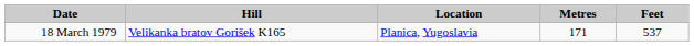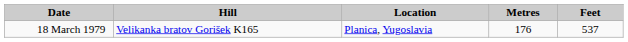 <table class="wikitable sortable" style="text-align:left; line-height:16px; width:70%;">
 <tr>
 <th style="background-color: #ccc;" width="80">Date</th>
 <th style="background-color: #ccc;" width="175">Hill</th>
 <th style="background-color: #ccc;" width="110">Location</th>
 <th style="background-color: #ccc;" width="45">Metres</th>
 <th style="background-color: #ccc;" width="45">Feet</th>
 </tr>
 <tr>
 <td align=right>18 March 1979  </td>
 <td><a href='#'>Velikanka bratov Gorišek</a> K165</td>
 <td><a href='#'>Planica</a>, <a href='#'>Yugoslavia</a></td>
-<td align=center>171</td>
+<td align=center>176</td>
 <td align=center>537</td>
 </tr>
 </table>
